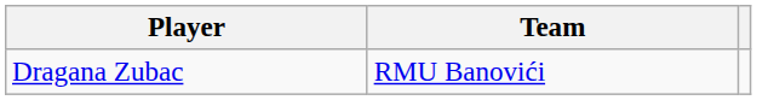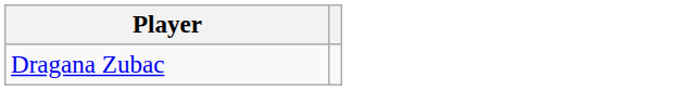 <table class="wikitable" style="text-align: center;">
 <tr>
 <th style="width:200px;">Player</th>
-<th style="width:205px;">Team</th>
 <th></th>
 </tr>
 <tr>
 <td align=left> <a href='#'>Dragana Zubac</a></td>
-<td align=left> <a href='#'>RMU Banovići</a></td>
 <td></td>
 </tr>
 </table>
